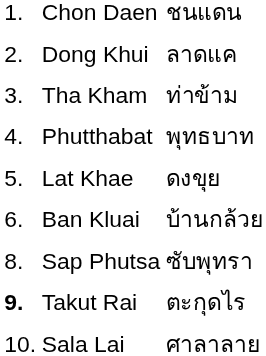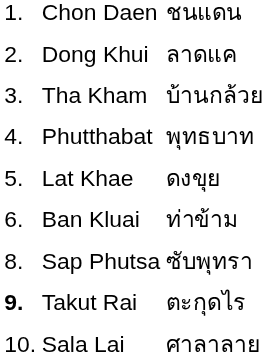 <table>
 <tr>
 <td>1.</td>
 <td>Chon Daen</td>
 <td>ชนแดน</td>
 <td></td>
 </tr>
 <tr>
 <td>2.</td>
 <td>Dong Khui</td>
 <td>ลาดแค</td>
 <td></td>
 </tr>
 <tr>
 <td>3.</td>
 <td>Tha Kham</td>
-<td>ท่าข้าม</td>
+<td>บ้านกล้วย</td>
 <td></td>
 </tr>
 <tr>
 <td>4.</td>
 <td>Phutthabat</td>
 <td>พุทธบาท</td>
 <td></td>
 </tr>
 <tr>
 <td>5.</td>
 <td>Lat Khae</td>
 <td>ดงขุย</td>
 <td></td>
 </tr>
 <tr>
 <td>6.</td>
 <td>Ban Kluai</td>
-<td>บ้านกล้วย</td>
+<td>ท่าข้าม</td>
 <td></td>
 </tr>
 <tr>
 <td>8.</td>
 <td>Sap Phutsa</td>
 <td>ซับพุทรา</td>
 <td></td>
 </tr>
 <tr>
 <td><strong>9.</strong></td>
 <td>Takut Rai</td>
 <td>ตะกุดไร</td>
 <td></td>
 </tr>
 <tr>
 <td>10.</td>
 <td>Sala Lai</td>
 <td>ศาลาลาย</td>
 <td></td>
 </tr>
 </table>
